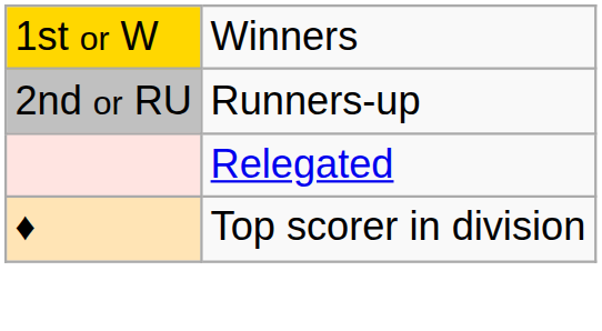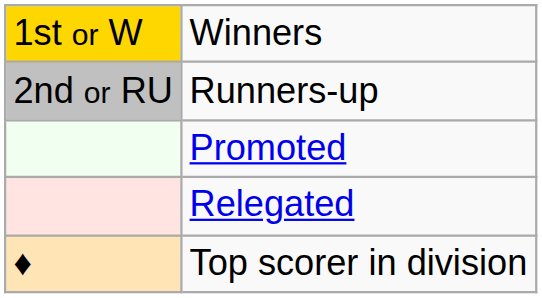 <table class="wikitable" "text-align:center">
 <tr>
 <td bgcolor=gold>1st <small>or</small> W</td>
 <td>Winners</td>
 </tr>
 <tr>
 <td bgcolor=silver>2nd <small>or</small> RU</td>
 <td>Runners-up</td>
 </tr>
 <tr>
+<td bgcolor="#f0fff0"></td>
+<td><a href='#'>Promoted</a></td>
+</tr>
+<tr>
 <td bgcolor="#ffe4e1"></td>
 <td><a href='#'>Relegated</a></td>
 </tr>
 <tr>
 <td bgcolor="#ffe4b5">♦</td>
 <td>Top scorer in division</td>
 </tr>
 </table>
